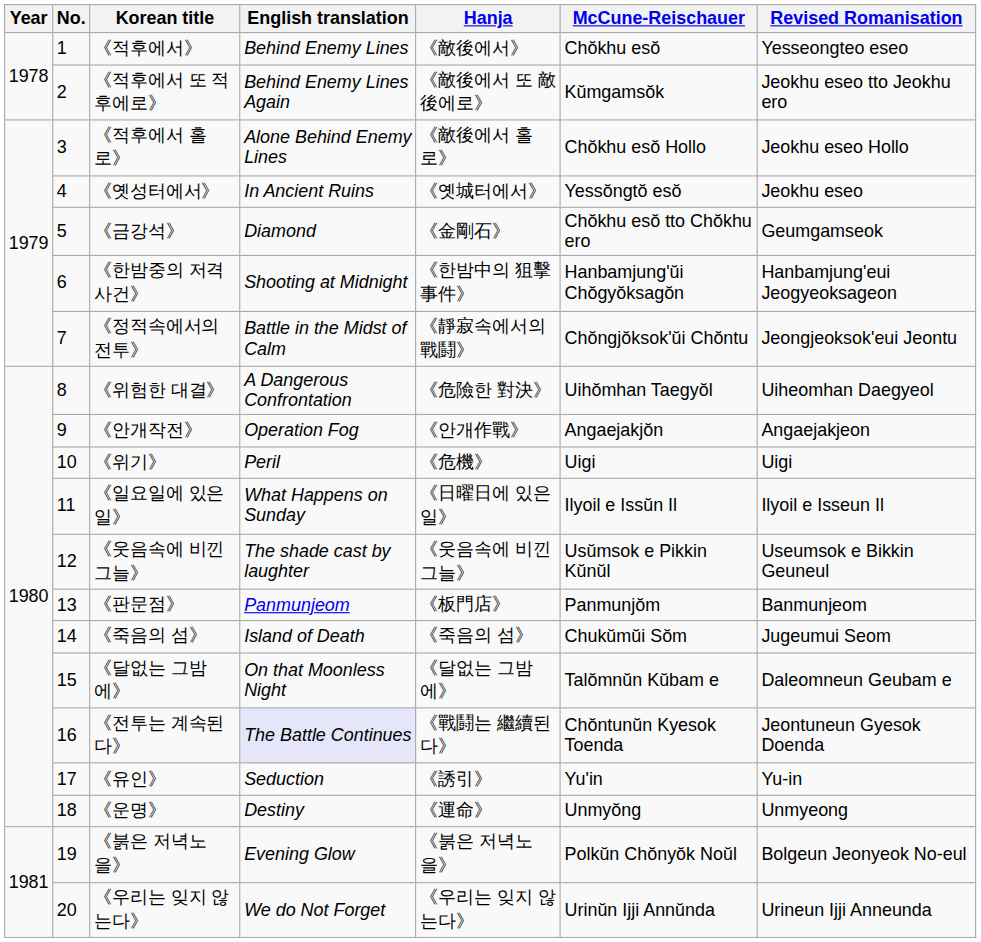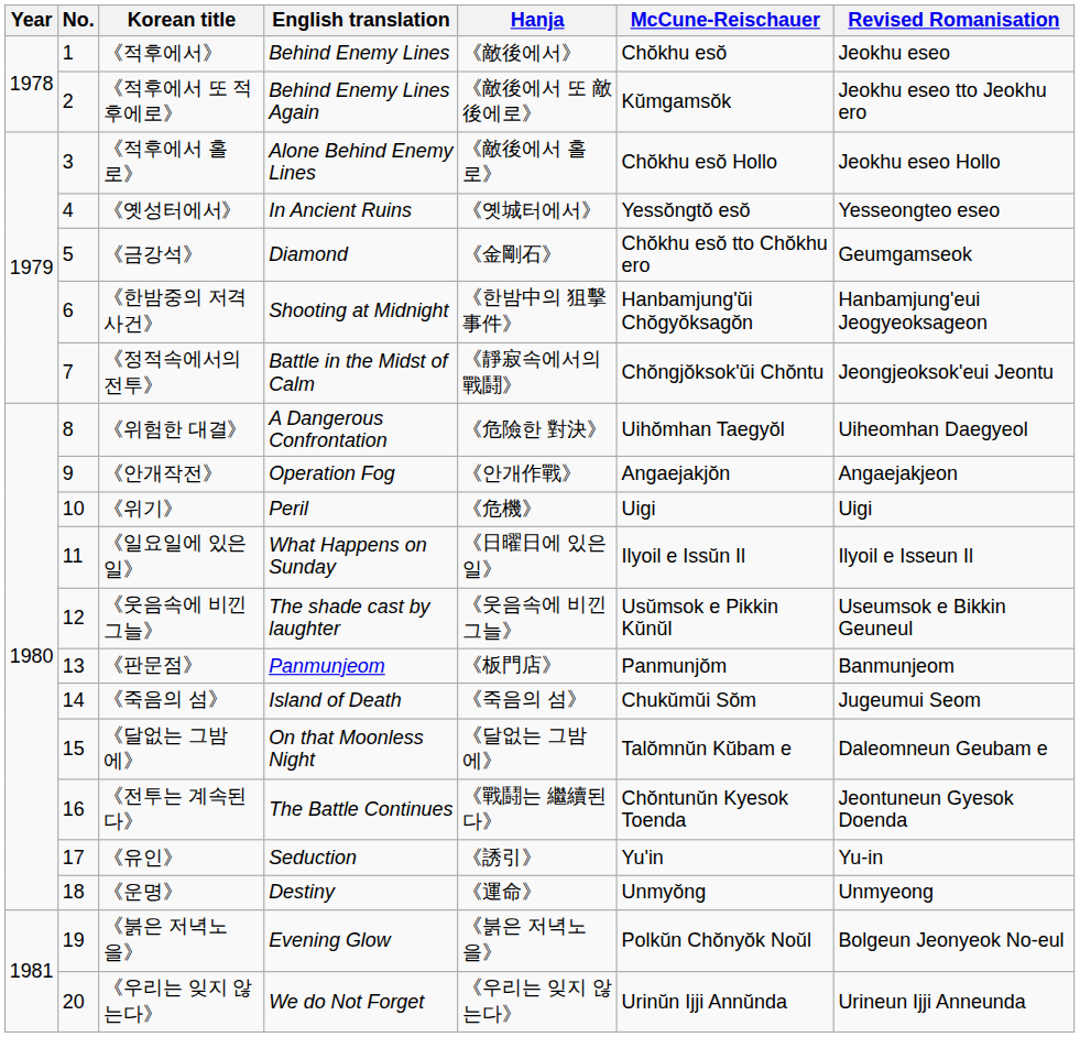 <table class="wikitable">
 <tr>
 <th>Year</th>
 <th>No.</th>
 <th>Korean title</th>
 <th>English translation</th>
 <th><a href='#'>Hanja</a></th>
 <th><a href='#'>McCune-Reischauer</a></th>
 <th><a href='#'>Revised Romanisation</a></th>
 </tr>
 <tr>
 <td rowspan=2>1978</td>
 <td>1</td>
 <td>《적후에서》</td>
 <td><em>Behind Enemy Lines</em></td>
 <td>《敵後에서》</td>
 <td>Chŏkhu esŏ</td>
-<td>Yesseongteo eseo</td>
+<td>Jeokhu eseo</td>
 </tr>
 <tr>
 <td>2</td>
 <td>《적후에서 또 적후에로》</td>
 <td><em>Behind Enemy Lines Again</em></td>
 <td>《敵後에서 또 敵後에로》</td>
 <td>Kŭmgamsŏk</td>
 <td>Jeokhu eseo tto Jeokhu ero</td>
 </tr>
 <tr>
 <td rowspan=5>1979</td>
 <td>3</td>
 <td>《적후에서 홀로》</td>
 <td><em>Alone Behind Enemy Lines</em></td>
 <td>《敵後에서 홀로》</td>
 <td>Chŏkhu esŏ Hollo</td>
 <td>Jeokhu eseo Hollo</td>
 </tr>
 <tr>
 <td>4</td>
 <td>《옛성터에서》</td>
 <td><em>In Ancient Ruins</em></td>
 <td>《옛城터에서》</td>
 <td>Yessŏngtŏ esŏ</td>
-<td>Jeokhu eseo</td>
+<td>Yesseongteo eseo</td>
 </tr>
 <tr>
 <td>5</td>
 <td>《금강석》</td>
 <td><em>Diamond</em></td>
 <td>《金剛石》</td>
 <td>Chŏkhu esŏ tto Chŏkhu ero</td>
 <td>Geumgamseok</td>
 </tr>
 <tr>
 <td>6</td>
 <td>《한밤중의 저격사건》</td>
 <td><em>Shooting at Midnight</em></td>
 <td>《한밤中의 狙擊事件》</td>
 <td>Hanbamjung'ŭi Chŏgyŏksagŏn</td>
 <td>Hanbamjung'eui Jeogyeoksageon</td>
 </tr>
 <tr>
 <td>7</td>
 <td>《정적속에서의 전투》</td>
 <td><em>Battle in the Midst of Calm</em></td>
 <td>《靜寂속에서의 戰鬪》</td>
 <td>Chŏngjŏksok'ŭi Chŏntu</td>
 <td>Jeongjeoksok'eui Jeontu</td>
 </tr>
 <tr>
 <td rowspan=11>1980</td>
 <td>8</td>
 <td>《위험한 대결》</td>
 <td><em>A Dangerous Confrontation</em></td>
 <td>《危險한 對決》</td>
 <td>Uihŏmhan Taegyŏl</td>
 <td>Uiheomhan Daegyeol</td>
 </tr>
 <tr>
 <td>9</td>
 <td>《안개작전》</td>
 <td><em>Operation Fog</em></td>
 <td>《안개作戰》</td>
 <td>Angaejakjŏn</td>
 <td>Angaejakjeon</td>
 </tr>
 <tr>
 <td>10</td>
 <td>《위기》</td>
 <td><em>Peril</em></td>
 <td>《危機》</td>
 <td>Uigi</td>
 <td>Uigi</td>
 </tr>
 <tr>
 <td>11</td>
 <td>《일요일에 있은 일》</td>
 <td><em>What Happens on Sunday</em></td>
 <td>《日曜日에 있은 일》</td>
 <td>Ilyoil e Issŭn Il</td>
 <td>Ilyoil e Isseun Il</td>
 </tr>
 <tr>
 <td>12</td>
 <td>《웃음속에 비낀 그늘》</td>
 <td><em>The shade cast by laughter</em></td>
 <td>《웃음속에 비낀 그늘》</td>
 <td>Usŭmsok e Pikkin Kŭnŭl</td>
 <td>Useumsok e Bikkin Geuneul</td>
 </tr>
 <tr>
 <td>13</td>
 <td>《판문점》</td>
 <td><em><a href='#'>Panmunjeom</a></em></td>
 <td>《板門店》</td>
 <td>Panmunjŏm</td>
 <td>Banmunjeom</td>
 </tr>
 <tr>
 <td>14</td>
 <td>《죽음의 섬》</td>
 <td><em>Island of Death</em></td>
 <td>《죽음의 섬》</td>
 <td>Chukŭmŭi Sŏm</td>
 <td>Jugeumui Seom</td>
 </tr>
 <tr>
 <td>15</td>
 <td>《달없는 그밤에》</td>
 <td><em>On that Moonless Night</em></td>
 <td>《달없는 그밤에》</td>
 <td>Talŏmnŭn Kŭbam e</td>
 <td>Daleomneun Geubam e</td>
 </tr>
 <tr>
 <td>16</td>
 <td>《전투는 계속된다》</td>
-<td style="background: lavender;"><em>The Battle Continues</em></td>
+<td><em>The Battle Continues</em></td>
 <td>《戰鬪는 繼續된다》</td>
 <td>Chŏntunŭn Kyesok Toenda</td>
 <td>Jeontuneun Gyesok Doenda</td>
 </tr>
 <tr>
 <td>17</td>
 <td>《유인》</td>
 <td><em>Seduction</em></td>
 <td>《誘引》</td>
 <td>Yu'in</td>
 <td>Yu-in</td>
 </tr>
 <tr>
 <td>18</td>
 <td>《운명》</td>
 <td><em>Destiny</em></td>
 <td>《運命》</td>
 <td>Unmyŏng</td>
 <td>Unmyeong</td>
 </tr>
 <tr>
 <td rowspan=2>1981</td>
 <td>19</td>
 <td>《붉은 저녁노을》</td>
 <td><em>Evening Glow</em></td>
 <td>《붉은 저녁노을》</td>
 <td>Polkŭn Chŏnyŏk Noŭl</td>
 <td>Bolgeun Jeonyeok No-eul</td>
 </tr>
 <tr>
 <td>20</td>
 <td>《우리는 잊지 않는다》</td>
 <td><em>We do Not Forget</em></td>
 <td>《우리는 잊지 않는다》</td>
 <td>Urinŭn Ijji Annŭnda</td>
 <td>Urineun Ijji Anneunda</td>
 </tr>
 <tr>
 </tr>
 </table>
